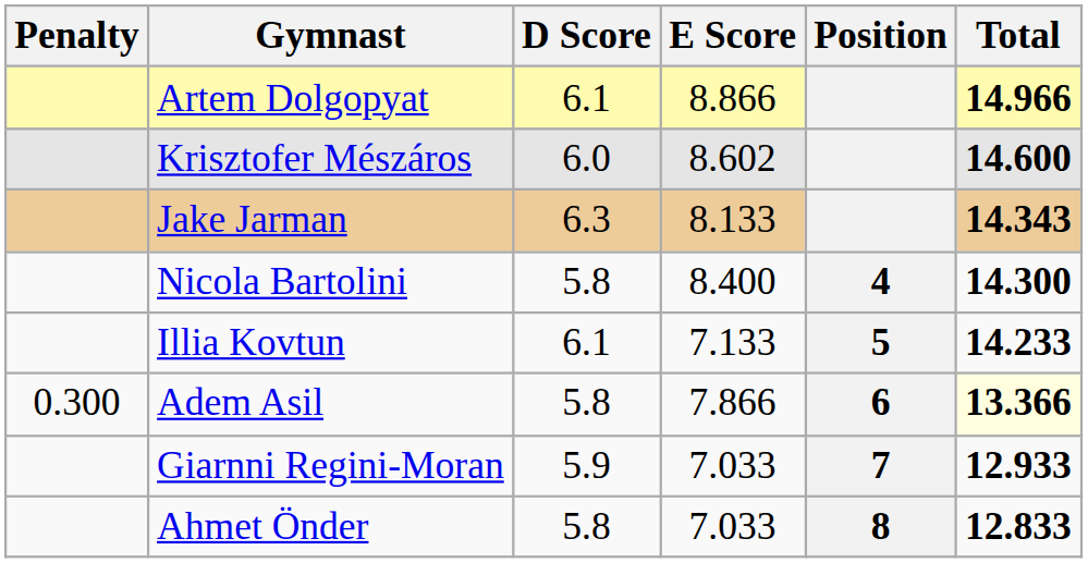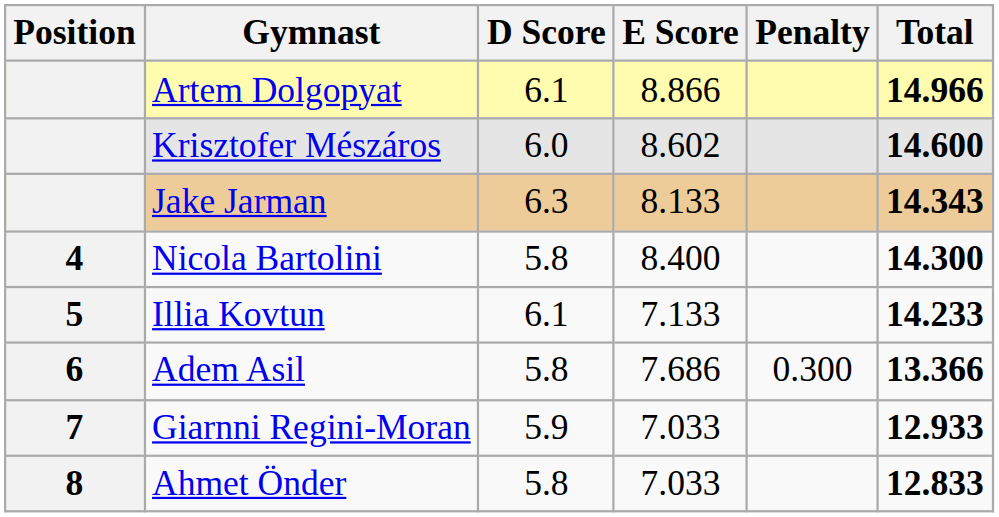 <table style="text-align:center;" class="wikitable sortable">
 <tr>
-<th>Penalty</th>
+<th>Position</th>
 <th>Gymnast</th>
 <th>D Score</th>
 <th>E Score</th>
-<th>Position</th>
+<th>Penalty</th>
 <th>Total</th>
 </tr>
 <tr style="background:#fffcaf;">
-<td></td>
+<th scope="row" style="text-align:center"></th>
 <td style="text-align:left;"> <a href='#'>Artem Dolgopyat</a></td>
 <td>6.1</td>
 <td>8.866</td>
-<th scope="row" style="text-align:center"></th>
+<td></td>
 <td><strong>14.966</strong></td>
 </tr>
 <tr style="background:#e5e5e5;">
-<td></td>
+<th scope="row" style="text-align:center"></th>
 <td style="text-align:left;"> <a href='#'>Krisztofer Mészáros</a></td>
 <td>6.0</td>
 <td>8.602</td>
-<th scope="row" style="text-align:center"></th>
+<td></td>
 <td><strong>14.600</strong></td>
 </tr>
 <tr style="background:#ec9;">
-<td></td>
+<th scope="row" style="text-align:center"></th>
 <td style="text-align:left;"> <a href='#'>Jake Jarman</a></td>
 <td>6.3</td>
 <td>8.133</td>
-<th scope="row" style="text-align:center"></th>
+<td></td>
 <td><strong>14.343</strong></td>
 </tr>
 <tr>
-<td></td>
+<th>4</th>
 <td style="text-align:left;"> <a href='#'>Nicola Bartolini</a></td>
 <td>5.8</td>
 <td>8.400</td>
-<th>4</th>
+<td></td>
 <td><strong>14.300</strong></td>
 </tr>
 <tr>
-<td></td>
+<th>5</th>
 <td style="text-align:left;"> <a href='#'>Illia Kovtun</a></td>
 <td>6.1</td>
 <td>7.133</td>
-<th>5</th>
+<td></td>
 <td><strong>14.233</strong></td>
 </tr>
 <tr>
-<td>0.300</td>
+<th>6</th>
 <td style="text-align:left;"> <a href='#'>Adem Asil</a></td>
 <td>5.8</td>
-<td>7.866</td>
-<th>6</th>
-<td style="background: lightyellow;"><strong>13.366</strong></td>
+<td>7.686</td>
+<td>0.300</td>
+<td><strong>13.366</strong></td>
 </tr>
 <tr>
-<td></td>
+<th>7</th>
 <td style="text-align:left;"> <a href='#'>Giarnni Regini-Moran</a></td>
 <td>5.9</td>
 <td>7.033</td>
-<th>7</th>
+<td></td>
 <td><strong>12.933</strong></td>
 </tr>
 <tr>
-<td></td>
+<th>8</th>
 <td style="text-align:left;"> <a href='#'>Ahmet Önder</a></td>
 <td>5.8</td>
 <td>7.033</td>
-<th>8</th>
+<td></td>
 <td><strong>12.833</strong></td>
 </tr>
 </table>
